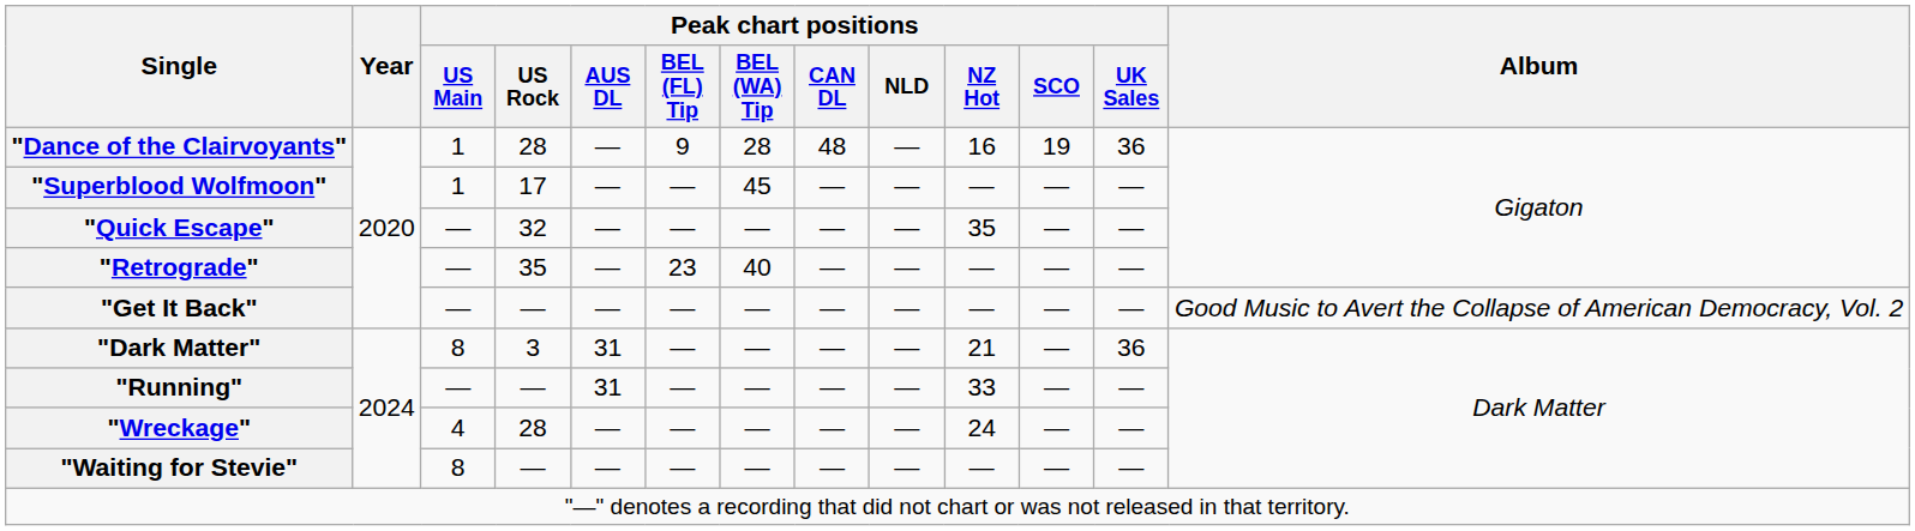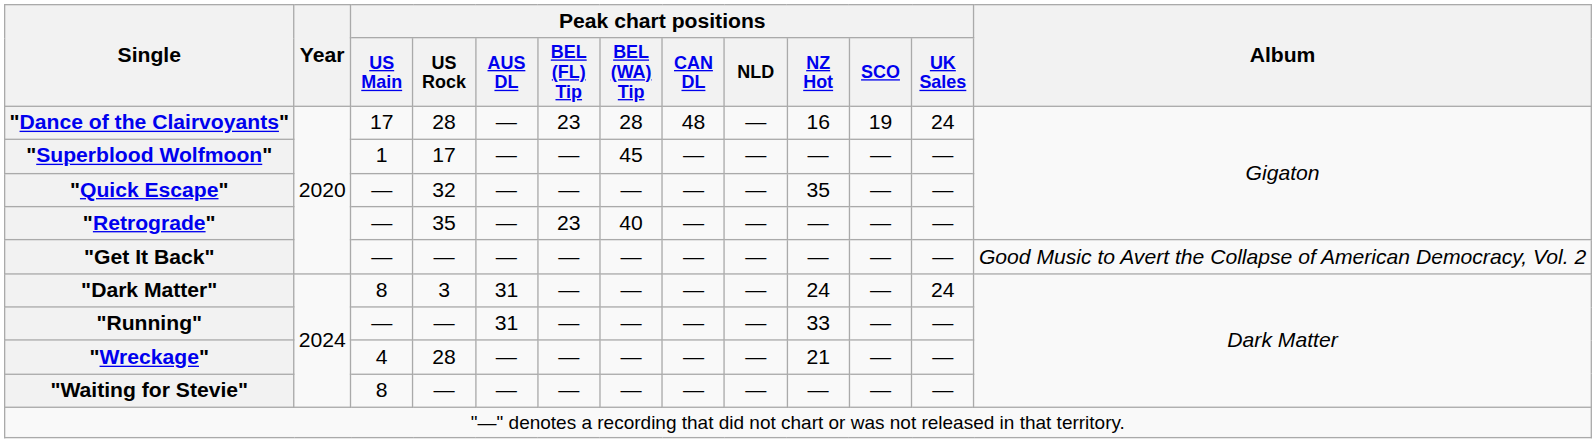 <table class="wikitable plainrowheaders" style="text-align:center;">
 <tr>
 <th scope="col" rowspan="2">Single</th>
 <th scope="col" rowspan="2">Year</th>
 <th scope="col" colspan="10">Peak chart positions</th>
 <th scope="col" rowspan="2">Album</th>
 </tr>
 <tr>
 <th style="width:3em;font-size:85%"><a href='#'>US<br> Main</a><br></th>
 <th style="width:3em;font-size:85%">US Rock<br></th>
 <th style="width:3em;font-size:85%"><a href='#'>AUS<br>DL</a><br></th>
 <th style="width:3em;font-size:85%"><a href='#'>BEL<br>(FL)<br>Tip</a><br></th>
 <th style="width:3em;font-size:85%"><a href='#'>BEL<br>(WA)<br>Tip</a><br></th>
 <th style="width:3em;font-size:85%"><a href='#'>CAN<br>DL</a><br></th>
 <th style="width:3em;font-size:85%">NLD<br></th>
 <th style="width:3em;font-size:85%"><a href='#'>NZ<br>Hot</a><br></th>
 <th style="width:3em;font-size:85%"><a href='#'>SCO</a><br></th>
 <th style="width:3em;font-size:85%"><a href='#'>UK<br>Sales</a><br></th>
 </tr>
 <tr>
 <th scope="row">"<a href='#'>Dance of the Clairvoyants</a>"</th>
 <td rowspan="5">2020</td>
-<td>1</td>
+<td>17</td>
 <td>28</td>
 <td>—</td>
-<td>9</td>
+<td>23</td>
 <td>28</td>
 <td>48</td>
 <td>—</td>
 <td>16</td>
 <td>19</td>
-<td>36</td>
+<td>24</td>
 <td rowspan="4"><em>Gigaton</em></td>
 </tr>
 <tr>
 <th scope="row">"<a href='#'>Superblood Wolfmoon</a>"</th>
 <td>1</td>
 <td>17</td>
 <td>—</td>
 <td>—</td>
 <td>45</td>
 <td>—</td>
 <td>—</td>
 <td>—</td>
 <td>—</td>
 <td>—</td>
 </tr>
 <tr>
 <th scope="row">"<a href='#'>Quick Escape</a>"</th>
 <td>—</td>
 <td>32</td>
 <td>—</td>
 <td>—</td>
 <td>—</td>
 <td>—</td>
 <td>—</td>
 <td>35</td>
 <td>—</td>
 <td>—</td>
 </tr>
 <tr>
 <th scope="row">"<a href='#'>Retrograde</a>"</th>
 <td>—</td>
 <td>35</td>
 <td>—</td>
 <td>23</td>
 <td>40</td>
 <td>—</td>
 <td>—</td>
 <td>—</td>
 <td>—</td>
 <td>—</td>
 </tr>
 <tr>
 <th scope="row">"Get It Back"</th>
 <td>—</td>
 <td>—</td>
 <td>—</td>
 <td>—</td>
 <td>—</td>
 <td>—</td>
 <td>—</td>
 <td>—</td>
 <td>—</td>
 <td>—</td>
 <td><em>Good Music to Avert the Collapse of American Democracy, Vol. 2</em></td>
 </tr>
 <tr>
 <th scope="row">"Dark Matter"</th>
 <td rowspan="4">2024</td>
 <td>8</td>
 <td>3</td>
 <td>31</td>
 <td>—</td>
 <td>—</td>
 <td>—</td>
 <td>—</td>
-<td>21</td>
+<td>24</td>
 <td>—</td>
-<td>36</td>
+<td>24</td>
 <td rowspan="4"><em>Dark Matter</em></td>
 </tr>
 <tr>
 <th scope="row">"Running"</th>
 <td>—</td>
 <td>—</td>
 <td>31</td>
 <td>—</td>
 <td>—</td>
 <td>—</td>
 <td>—</td>
 <td>33</td>
 <td>—</td>
 <td>—</td>
 </tr>
 <tr>
 <th scope="row">"<a href='#'>Wreckage</a>"</th>
 <td>4</td>
 <td>28</td>
 <td>—</td>
 <td>—</td>
 <td>—</td>
 <td>—</td>
 <td>—</td>
-<td>24</td>
+<td>21</td>
 <td>—</td>
 <td>—</td>
 </tr>
 <tr>
 <th scope="row">"Waiting for Stevie"</th>
 <td>8</td>
 <td>—</td>
 <td>—</td>
 <td>—</td>
 <td>—</td>
 <td>—</td>
 <td>—</td>
 <td>—</td>
 <td>—</td>
 <td>—</td>
 </tr>
 <tr>
 <td colspan="14" style="font-size:90%">"—" denotes a recording that did not chart or was not released in that territory.</td>
 </tr>
 </table>
